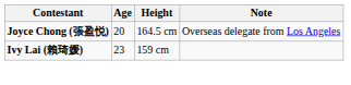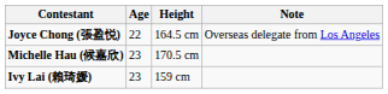 <table class="sortable wikitable">
 <tr>
 <th>Contestant</th>
 <th>Age</th>
 <th>Height</th>
 <th>Note</th>
 </tr>
 <tr>
 <td><strong> Joyce Chong (張盈悦) </strong></td>
-<td>20</td>
+<td>22</td>
 <td>164.5 cm</td>
 <td>Overseas delegate from <a href='#'>Los Angeles</a></td>
+</tr>
+<tr>
+<td><strong> Michelle Hau (候嘉欣) </strong></td>
+<td>23</td>
+<td>170.5 cm</td>
+<td></td>
 </tr>
 <tr>
 <td><strong> Ivy Lai (賴琦媛) </strong></td>
 <td>23</td>
 <td>159 cm</td>
 <td></td>
 </tr>
 </table>
